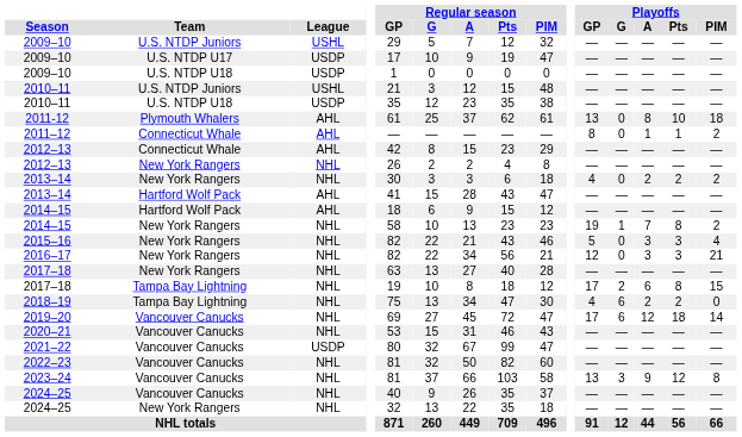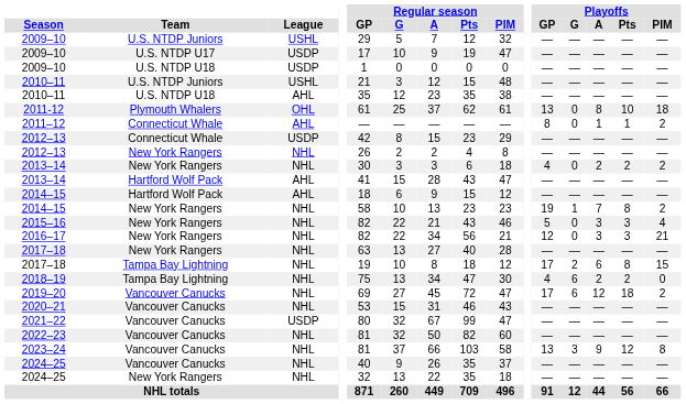 <table border="0" cellpadding="1" cellspacing="0" style="text-align:center; width:60em;">
 <tr bgcolor="#e0e0e0">
 <th colspan="3" bgcolor="#ffffff"> </th>
 <th rowspan="99" bgcolor="#ffffff"> </th>
 <th colspan="5"><a href='#'>Regular season</a></th>
 <th rowspan="99" bgcolor="#ffffff"> </th>
 <th colspan="5"><a href='#'>Playoffs</a></th>
 </tr>
 <tr bgcolor="#e0e0e0">
 <th><a href='#'>Season</a></th>
 <th>Team</th>
 <th>League</th>
 <th>GP</th>
 <th><a href='#'>G</a></th>
 <th><a href='#'>A</a></th>
 <th><a href='#'>Pts</a></th>
 <th><a href='#'>PIM</a></th>
 <th>GP</th>
 <th>G</th>
 <th>A</th>
 <th>Pts</th>
 <th>PIM</th>
 </tr>
 <tr>
 <td><a href='#'>2009–10</a></td>
 <td><a href='#'>U.S. NTDP Juniors</a></td>
 <td><a href='#'>USHL</a></td>
 <td>29</td>
 <td>5</td>
 <td>7</td>
 <td>12</td>
 <td>32</td>
 <td>—</td>
 <td>—</td>
 <td>—</td>
 <td>—</td>
 <td>—</td>
 </tr>
 <tr bgcolor="#f0f0f0">
 <td>2009–10</td>
 <td>U.S. NTDP U17</td>
 <td>USDP</td>
 <td>17</td>
 <td>10</td>
 <td>9</td>
 <td>19</td>
 <td>47</td>
 <td>—</td>
 <td>—</td>
 <td>—</td>
 <td>—</td>
 <td>—</td>
 </tr>
 <tr>
 <td>2009–10</td>
 <td>U.S. NTDP U18</td>
 <td>USDP</td>
 <td>1</td>
 <td>0</td>
 <td>0</td>
 <td>0</td>
 <td>0</td>
 <td>—</td>
 <td>—</td>
 <td>—</td>
 <td>—</td>
 <td>—</td>
 </tr>
 <tr bgcolor="#f0f0f0">
 <td><a href='#'>2010–11</a></td>
 <td>U.S. NTDP Juniors</td>
 <td>USHL</td>
 <td>21</td>
 <td>3</td>
 <td>12</td>
 <td>15</td>
 <td>48</td>
 <td>—</td>
 <td>—</td>
 <td>—</td>
 <td>—</td>
 <td>—</td>
 </tr>
 <tr>
 <td>2010–11</td>
 <td>U.S. NTDP U18</td>
-<td>USDP</td>
+<td>AHL</td>
 <td>35</td>
 <td>12</td>
 <td>23</td>
 <td>35</td>
 <td>38</td>
 <td>—</td>
 <td>—</td>
 <td>—</td>
 <td>—</td>
 <td>—</td>
 </tr>
 <tr bgcolor="#f0f0f0">
 <td><a href='#'>2011-12</a></td>
 <td><a href='#'>Plymouth Whalers</a></td>
-<td>AHL</td>
+<td><a href='#'>OHL</a></td>
 <td>61</td>
 <td>25</td>
 <td>37</td>
 <td>62</td>
 <td>61</td>
 <td>13</td>
 <td>0</td>
 <td>8</td>
 <td>10</td>
 <td>18</td>
 </tr>
 <tr>
 <td><a href='#'>2011–12</a></td>
 <td><a href='#'>Connecticut Whale</a></td>
 <td><a href='#'>AHL</a></td>
 <td>—</td>
 <td>—</td>
 <td>—</td>
 <td>—</td>
 <td>—</td>
 <td>8</td>
 <td>0</td>
 <td>1</td>
 <td>1</td>
 <td>2</td>
 </tr>
 <tr bgcolor="#f0f0f0">
 <td><a href='#'>2012–13</a></td>
 <td>Connecticut Whale</td>
-<td>AHL</td>
+<td>USDP</td>
 <td>42</td>
 <td>8</td>
 <td>15</td>
 <td>23</td>
 <td>29</td>
 <td>—</td>
 <td>—</td>
 <td>—</td>
 <td>—</td>
 <td>—</td>
 </tr>
 <tr>
 <td><a href='#'>2012–13</a></td>
 <td><a href='#'>New York Rangers</a></td>
 <td><a href='#'>NHL</a></td>
 <td>26</td>
 <td>2</td>
 <td>2</td>
 <td>4</td>
 <td>8</td>
 <td>—</td>
 <td>—</td>
 <td>—</td>
 <td>—</td>
 <td>—</td>
 </tr>
 <tr bgcolor="#f0f0f0">
 <td><a href='#'>2013–14</a></td>
 <td>New York Rangers</td>
 <td>NHL</td>
 <td>30</td>
 <td>3</td>
 <td>3</td>
 <td>6</td>
 <td>18</td>
 <td>4</td>
 <td>0</td>
 <td>2</td>
 <td>2</td>
 <td>2</td>
 </tr>
 <tr>
 <td><a href='#'>2013–14</a></td>
 <td><a href='#'>Hartford Wolf Pack</a></td>
 <td>AHL</td>
 <td>41</td>
 <td>15</td>
 <td>28</td>
 <td>43</td>
 <td>47</td>
 <td>—</td>
 <td>—</td>
 <td>—</td>
 <td>—</td>
 <td>—</td>
 </tr>
 <tr bgcolor="#f0f0f0">
 <td><a href='#'>2014–15</a></td>
 <td>Hartford Wolf Pack</td>
 <td>AHL</td>
 <td>18</td>
 <td>6</td>
 <td>9</td>
 <td>15</td>
 <td>12</td>
 <td>—</td>
 <td>—</td>
 <td>—</td>
 <td>—</td>
 <td>—</td>
 </tr>
 <tr>
 <td><a href='#'>2014–15</a></td>
 <td>New York Rangers</td>
 <td>NHL</td>
 <td>58</td>
 <td>10</td>
 <td>13</td>
 <td>23</td>
 <td>23</td>
 <td>19</td>
 <td>1</td>
 <td>7</td>
 <td>8</td>
 <td>2</td>
 </tr>
 <tr bgcolor="#f0f0f0">
 <td><a href='#'>2015–16</a></td>
 <td>New York Rangers</td>
 <td>NHL</td>
 <td>82</td>
 <td>22</td>
 <td>21</td>
 <td>43</td>
 <td>46</td>
 <td>5</td>
 <td>0</td>
 <td>3</td>
 <td>3</td>
 <td>4</td>
 </tr>
 <tr>
 <td><a href='#'>2016–17</a></td>
 <td>New York Rangers</td>
 <td>NHL</td>
 <td>82</td>
 <td>22</td>
 <td>34</td>
 <td>56</td>
 <td>21</td>
 <td>12</td>
 <td>0</td>
 <td>3</td>
 <td>3</td>
 <td>21</td>
 </tr>
 <tr bgcolor="#f0f0f0">
 <td><a href='#'>2017–18</a></td>
 <td>New York Rangers</td>
 <td>NHL</td>
 <td>63</td>
 <td>13</td>
 <td>27</td>
 <td>40</td>
 <td>28</td>
 <td>—</td>
 <td>—</td>
 <td>—</td>
 <td>—</td>
 <td>—</td>
 </tr>
 <tr>
 <td>2017–18</td>
 <td><a href='#'>Tampa Bay Lightning</a></td>
 <td>NHL</td>
 <td>19</td>
 <td>10</td>
 <td>8</td>
 <td>18</td>
 <td>12</td>
 <td>17</td>
 <td>2</td>
 <td>6</td>
 <td>8</td>
 <td>15</td>
 </tr>
 <tr bgcolor="#f0f0f0">
 <td><a href='#'>2018–19</a></td>
 <td>Tampa Bay Lightning</td>
 <td>NHL</td>
 <td>75</td>
 <td>13</td>
 <td>34</td>
 <td>47</td>
 <td>30</td>
 <td>4</td>
 <td>6</td>
 <td>2</td>
 <td>2</td>
 <td>0</td>
 </tr>
 <tr>
 <td><a href='#'>2019–20</a></td>
 <td><a href='#'>Vancouver Canucks</a></td>
 <td>NHL</td>
 <td>69</td>
 <td>27</td>
 <td>45</td>
 <td>72</td>
 <td>47</td>
 <td>17</td>
 <td>6</td>
 <td>12</td>
 <td>18</td>
-<td>14</td>
+<td>2</td>
 </tr>
 <tr bgcolor="#f0f0f0">
 <td><a href='#'>2020–21</a></td>
 <td>Vancouver Canucks</td>
 <td>NHL</td>
 <td>53</td>
 <td>15</td>
 <td>31</td>
 <td>46</td>
 <td>43</td>
 <td>—</td>
 <td>—</td>
 <td>—</td>
 <td>—</td>
 <td>—</td>
 </tr>
 <tr>
 <td><a href='#'>2021–22</a></td>
 <td>Vancouver Canucks</td>
 <td>USDP</td>
 <td>80</td>
 <td>32</td>
 <td>67</td>
 <td>99</td>
 <td>47</td>
 <td>—</td>
 <td>—</td>
 <td>—</td>
 <td>—</td>
 <td>—</td>
 </tr>
 <tr bgcolor="#f0f0f0">
 <td><a href='#'>2022–23</a></td>
 <td>Vancouver Canucks</td>
 <td>NHL</td>
 <td>81</td>
 <td>32</td>
 <td>50</td>
 <td>82</td>
 <td>60</td>
 <td>—</td>
 <td>—</td>
 <td>—</td>
 <td>—</td>
 <td>—</td>
 </tr>
 <tr>
 <td><a href='#'>2023–24</a></td>
 <td>Vancouver Canucks</td>
 <td>NHL</td>
 <td>81</td>
 <td>37</td>
 <td>66</td>
 <td>103</td>
 <td>58</td>
 <td>13</td>
 <td>3</td>
 <td>9</td>
 <td>12</td>
 <td>8</td>
 </tr>
 <tr bgcolor="#f0f0f0">
 <td><a href='#'>2024–25</a></td>
 <td>Vancouver Canucks</td>
 <td>NHL</td>
 <td>40</td>
 <td>9</td>
 <td>26</td>
 <td>35</td>
 <td>37</td>
 <td>—</td>
 <td>—</td>
 <td>—</td>
 <td>—</td>
 <td>—</td>
 </tr>
 <tr>
 <td>2024–25</td>
 <td>New York Rangers</td>
 <td>NHL</td>
 <td>32</td>
 <td>13</td>
 <td>22</td>
 <td>35</td>
 <td>18</td>
 <td>—</td>
 <td>—</td>
 <td>—</td>
 <td>—</td>
 <td>—</td>
 </tr>
 <tr bgcolor="#e0e0e0">
 <th colspan="3">NHL totals</th>
 <th>871</th>
 <th>260</th>
 <th>449</th>
 <th>709</th>
 <th>496</th>
 <th>91</th>
 <th>12</th>
 <th>44</th>
 <th>56</th>
 <th>66</th>
 </tr>
 </table>
